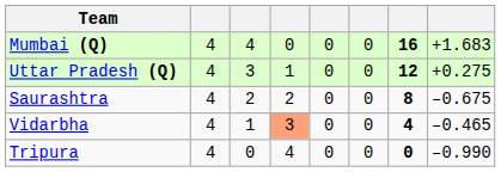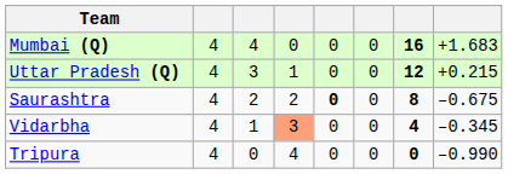 <table class="wikitable" style="text-align:center">
 <tr>
 <th style="width:140px;">Team</th>
 <th style="width:25px;"></th>
 <th style="width:25px;"></th>
 <th style="width:25px;"></th>
 <th style="width:25px;"></th>
 <th style="width:25px;"></th>
 <th style="width:25px;"></th>
 <th style="width:40px;"></th>
 </tr>
 <tr style="background:#dfc;">
 <td style="text-align:left"><a href='#'>Mumbai</a> <strong>(Q)</strong></td>
 <td>4</td>
 <td>4</td>
 <td>0</td>
 <td>0</td>
 <td>0</td>
 <td><strong>16</strong></td>
 <td>+1.683</td>
 </tr>
 <tr style="background:#dfc;">
 <td style="text-align:left"><a href='#'>Uttar Pradesh</a> <strong>(Q)</strong></td>
 <td>4</td>
 <td>3</td>
 <td>1</td>
 <td>0</td>
 <td>0</td>
 <td><strong>12</strong></td>
-<td>+0.275</td>
+<td>+0.215</td>
 </tr>
 <tr>
 <td style="text-align:left"><a href='#'>Saurashtra</a></td>
 <td>4</td>
 <td>2</td>
 <td>2</td>
-<td>0</td>
+<td><strong>0</strong></td>
 <td>0</td>
 <td><strong>8</strong></td>
 <td>–0.675</td>
 </tr>
 <tr>
 <td style="text-align:left"><a href='#'>Vidarbha</a></td>
 <td>4</td>
 <td>1</td>
 <td style="background: lightsalmon;">3</td>
 <td>0</td>
 <td>0</td>
 <td><strong>4</strong></td>
-<td>–0.465</td>
+<td>–0.345</td>
 </tr>
 <tr>
 <td style="text-align:left"><a href='#'>Tripura</a></td>
 <td>4</td>
 <td>0</td>
 <td>4</td>
 <td>0</td>
 <td>0</td>
 <td><strong>0</strong></td>
 <td>–0.990</td>
 </tr>
 </table>
